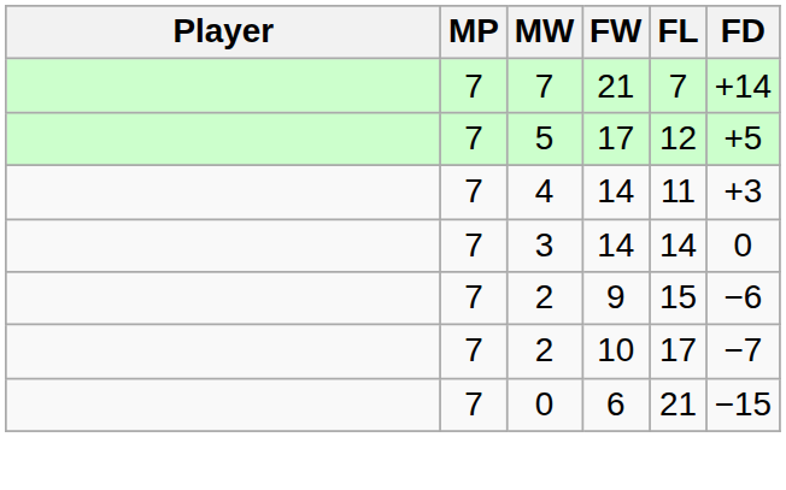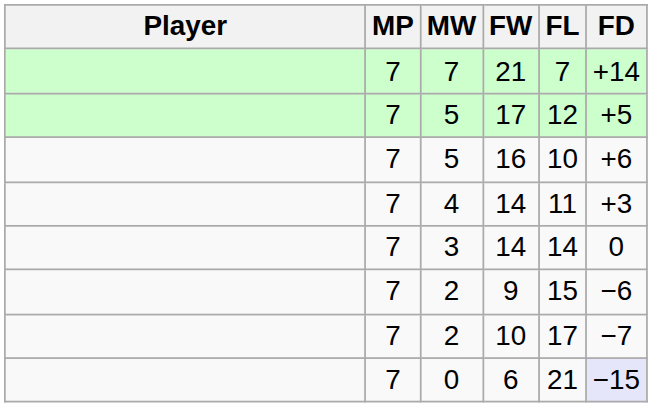 <table class="wikitable" style="text-align: center;">
 <tr>
 <th width=200>Player</th>
 <th width=20>MP</th>
 <th width=20>MW</th>
 <th width=20>FW</th>
 <th width=20>FL</th>
 <th width=20>FD</th>
 </tr>
 <tr style="background:#ccffcc;">
 <td style="text-align:left;"><strong></strong></td>
 <td>7</td>
 <td>7</td>
 <td>21</td>
 <td>7</td>
 <td>+14</td>
 </tr>
 <tr style="background:#ccffcc;">
 <td style="text-align:left;"><strong></strong></td>
 <td>7</td>
 <td>5</td>
 <td>17</td>
 <td>12</td>
 <td>+5</td>
+</tr>
+<tr>
+<td style="text-align:left;"></td>
+<td>7</td>
+<td>5</td>
+<td>16</td>
+<td>10</td>
+<td>+6</td>
 </tr>
 <tr>
 <td style="text-align:left;"></td>
 <td>7</td>
 <td>4</td>
 <td>14</td>
 <td>11</td>
 <td>+3</td>
 </tr>
 <tr>
 <td style="text-align:left;"></td>
 <td>7</td>
 <td>3</td>
 <td>14</td>
 <td>14</td>
 <td>0</td>
 </tr>
 <tr>
 <td style="text-align:left;"></td>
 <td>7</td>
 <td>2</td>
 <td>9</td>
 <td>15</td>
 <td>−6</td>
 </tr>
 <tr>
 <td style="text-align:left;"></td>
 <td>7</td>
 <td>2</td>
 <td>10</td>
 <td>17</td>
 <td>−7</td>
 </tr>
 <tr>
 <td style="text-align:left;"></td>
 <td>7</td>
 <td>0</td>
 <td>6</td>
 <td>21</td>
-<td>−15</td>
+<td style="background: lavender;">−15</td>
 </tr>
 </table>
